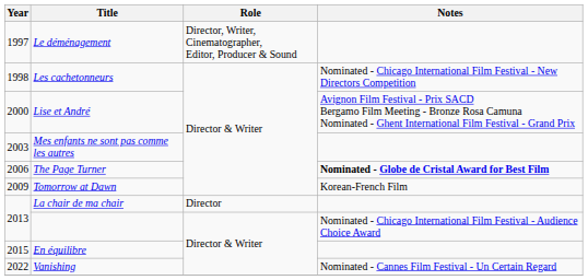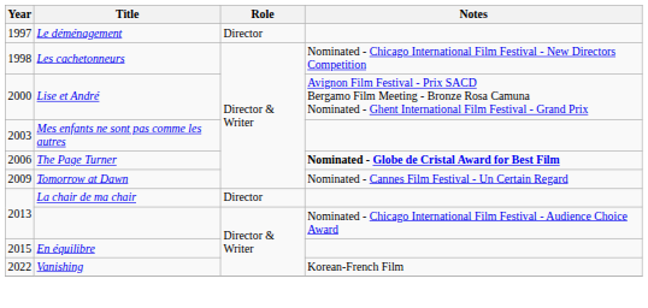 <table class="wikitable sortable">
 <tr>
 <th>Year</th>
 <th>Title</th>
 <th>Role</th>
 <th class="unsortable">Notes</th>
 </tr>
 <tr>
 <td>1997</td>
 <td><em><a href='#'>Le déménagement</a></em></td>
-<td>Director, Writer, Cinematographer,<br> Editor, Producer & Sound</td>
+<td>Director</td>
 <td></td>
 </tr>
 <tr>
 <td>1998</td>
 <td><em><a href='#'>Les cachetonneurs</a></em></td>
 <td rowspan=5>Director & Writer</td>
 <td>Nominated - <a href='#'>Chicago International Film Festival - New Directors Competition</a></td>
 </tr>
 <tr>
 <td>2000</td>
 <td><em><a href='#'>Lise et André</a></em></td>
 <td><a href='#'>Avignon Film Festival - Prix SACD</a><br>Bergamo Film Meeting - Bronze Rosa Camuna<br>Nominated - <a href='#'>Ghent International Film Festival - Grand Prix</a></td>
 </tr>
 <tr>
 <td>2003</td>
 <td><em><a href='#'>Mes enfants ne sont pas comme les autres</a></em></td>
 <td></td>
 </tr>
 <tr>
 <td>2006</td>
 <td><em><a href='#'>The Page Turner</a></em></td>
 <td><strong>Nominated - <a href='#'>Globe de Cristal Award for Best Film</a></strong></td>
 </tr>
 <tr>
 <td>2009</td>
 <td><em><a href='#'>Tomorrow at Dawn</a></em></td>
-<td>Korean-French Film</td>
+<td>Nominated - <a href='#'>Cannes Film Festival - Un Certain Regard</a></td>
 </tr>
 <tr>
 <td rowspan=2>2013</td>
 <td><em><a href='#'>La chair de ma chair</a></em></td>
 <td>Director</td>
 <td></td>
 </tr>
 <tr>
 <td><em></em></td>
 <td rowspan=3>Director & Writer</td>
 <td>Nominated - <a href='#'>Chicago International Film Festival - Audience Choice Award</a></td>
 </tr>
 <tr>
 <td>2015</td>
 <td><em><a href='#'>En équilibre</a></em></td>
 <td></td>
 </tr>
 <tr>
 <td>2022</td>
 <td><em><a href='#'>Vanishing</a></em></td>
-<td>Nominated - <a href='#'>Cannes Film Festival - Un Certain Regard</a></td>
+<td>Korean-French Film</td>
 </tr>
 <tr>
 </tr>
 </table>
